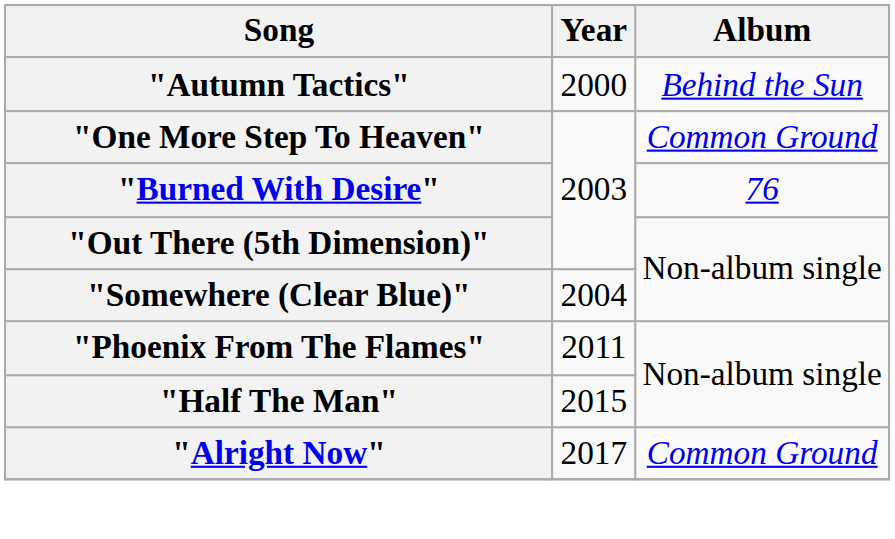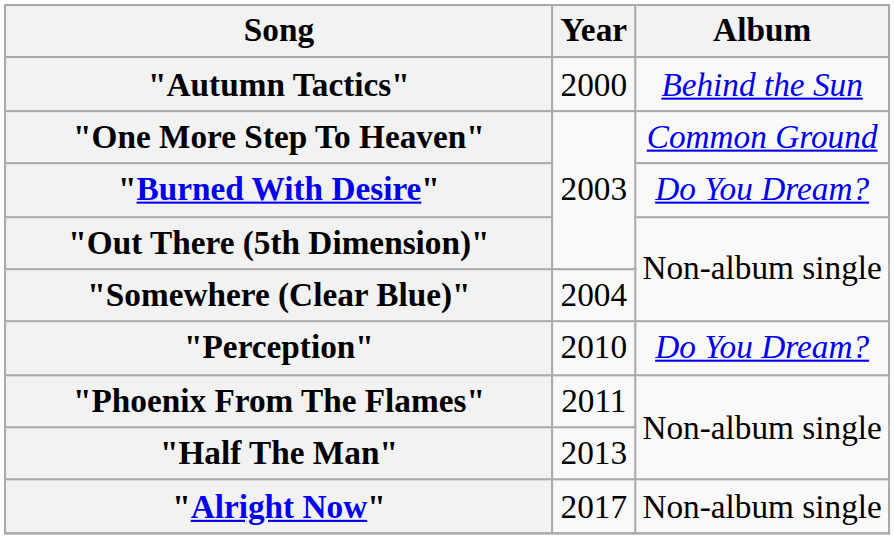 <table class="wikitable plainrowheaders" style="text-align:center;" border="1">
 <tr>
 <th scope="col" style="width:16em;">Song</th>
 <th scope="col">Year</th>
 <th scope="col">Album</th>
 </tr>
 <tr>
 <th scope="row">"Autumn Tactics"<br></th>
 <td>2000</td>
 <td><em><a href='#'>Behind the Sun</a></em></td>
 </tr>
 <tr>
 <th scope="row">"One More Step To Heaven"<br></th>
 <td rowspan="3">2003</td>
 <td><em><a href='#'>Common Ground</a></em></td>
 </tr>
 <tr>
 <th scope="row">"<a href='#'>Burned With Desire</a>"<br></th>
-<td><em><a href='#'>76</a></em></td>
+<td><em><a href='#'>Do You Dream?</a></em></td>
 </tr>
 <tr>
 <th scope="row">"Out There (5th Dimension)"<br></th>
 <td rowspan="2">Non-album single</td>
 </tr>
 <tr>
 <th scope="row">"Somewhere (Clear Blue)"<br></th>
 <td>2004</td>
 </tr>
 <tr>
+<th scope="row">"Perception"<br></th>
+<td>2010</td>
+<td><em><a href='#'>Do You Dream?</a></em></td>
+</tr>
+<tr>
 <th scope="row">"Phoenix From The Flames"<br></th>
 <td>2011</td>
 <td rowspan="2">Non-album single</td>
 </tr>
 <tr>
 <th scope="row">"Half The Man"<br></th>
-<td>2015</td>
+<td>2013</td>
 </tr>
 <tr>
 <th scope="row">"<a href='#'>Alright Now</a>"<br></th>
 <td>2017</td>
-<td><em><a href='#'>Common Ground</a></em></td>
+<td>Non-album single</td>
 </tr>
 <tr>
 </tr>
 </table>
